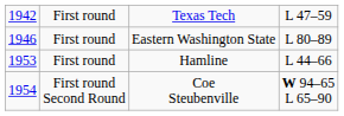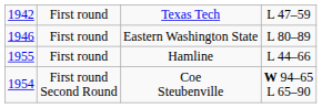 <table class="wikitable">
 <tr align="center">
 <td><a href='#'>1942</a></td>
 <td>First round</td>
 <td><a href='#'>Texas Tech</a></td>
 <td>L 47–59</td>
 </tr>
 <tr align="center">
 <td><a href='#'>1946</a></td>
 <td>First round</td>
 <td>Eastern Washington State</td>
 <td>L 80–89</td>
 </tr>
 <tr align="center">
-<td><a href='#'>1953</a></td>
+<td><a href='#'>1955</a></td>
 <td>First round</td>
 <td>Hamline</td>
 <td>L 44–66</td>
 </tr>
 <tr align="center">
 <td><a href='#'>1954</a></td>
 <td>First round<br>Second Round</td>
 <td>Coe<br>Steubenville</td>
 <td><strong>W</strong> 94–65<br>L 65–90</td>
 </tr>
 </table>
